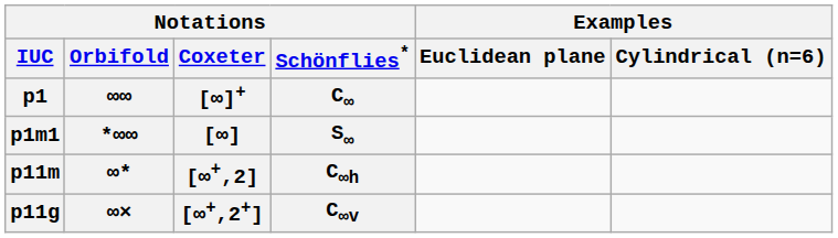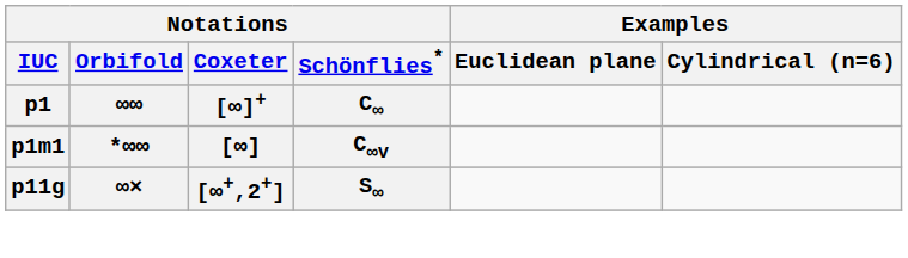 <table class=wikitable>
 <tr>
 <th colspan=4>Notations</th>
 <th colspan=2>Examples</th>
 </tr>
 <tr>
 <th><a href='#'>IUC</a></th>
 <th><a href='#'>Orbifold</a></th>
 <th><a href='#'>Coxeter</a></th>
 <th><a href='#'>Schönflies</a><sup>*</sup></th>
 <th>Euclidean plane</th>
 <th>Cylindrical (n=6)</th>
 </tr>
 <tr>
 <th>p1</th>
 <th>∞∞</th>
 <th>[∞]<sup>+</sup></th>
 <th>C<sub>∞</sub></th>
 <td></td>
 <td></td>
 </tr>
 <tr>
 <th>p1m1</th>
 <th>*∞∞</th>
 <th>[∞]</th>
-<th>S<sub>∞</sub></th>
-<td></td>
-<td></td>
-</tr>
-<tr>
-<th>p11m</th>
-<th>∞*</th>
-<th>[∞<sup>+</sup>,2]</th>
-<th>C<sub>∞h</sub></th>
+<th>C<sub>∞v</sub></th>
 <td></td>
 <td></td>
 </tr>
 <tr>
 <th>p11g</th>
 <th>∞×</th>
 <th>[∞<sup>+</sup>,2<sup>+</sup>]</th>
-<th>C<sub>∞v</sub></th>
+<th>S<sub>∞</sub></th>
 <td></td>
 <td></td>
 </tr>
 </table>
